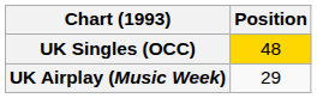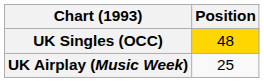 <table class="wikitable plainrowheaders" style="text-align:center">
 <tr>
 <th>Chart (1993)</th>
 <th>Position</th>
 </tr>
 <tr>
 <th scope="row">UK Singles (OCC)</th>
 <td style="background: gold;">48</td>
 </tr>
 <tr>
 <th scope="row">UK Airplay (<em>Music Week</em>)</th>
-<td>29</td>
+<td>25</td>
 </tr>
 </table>
